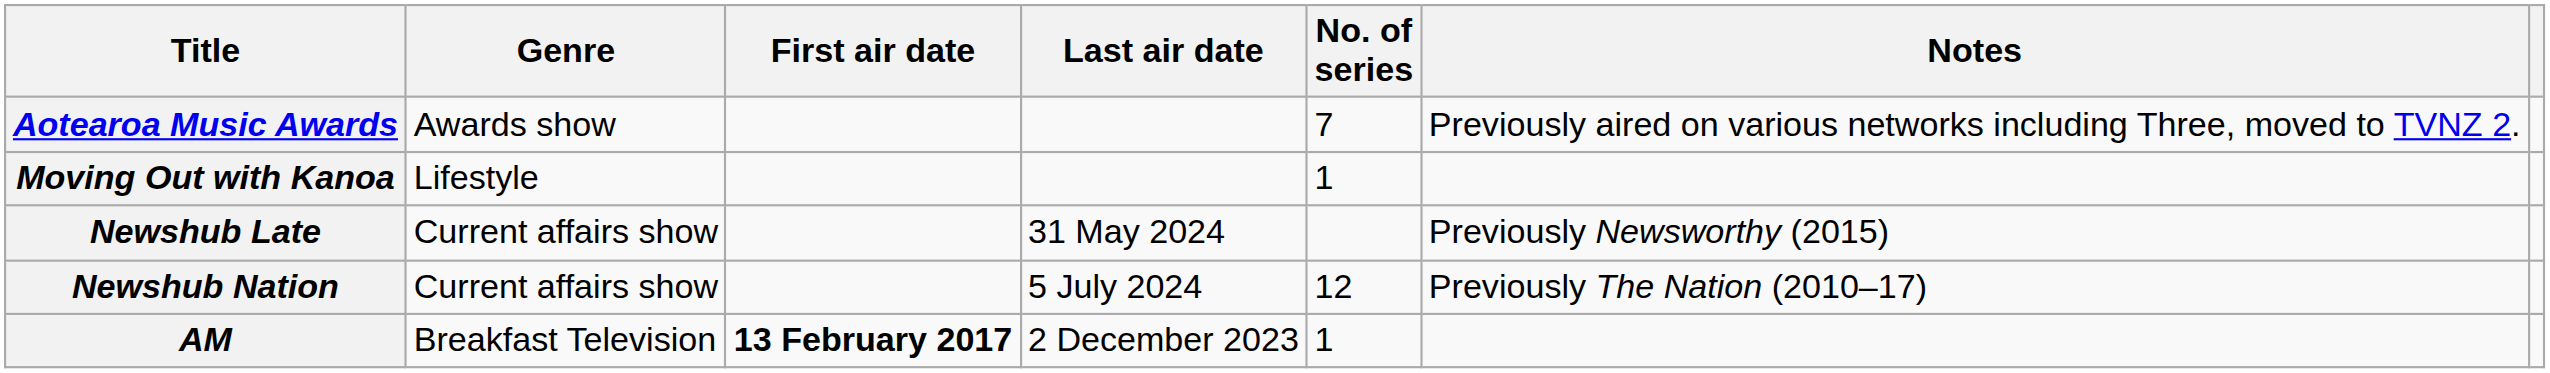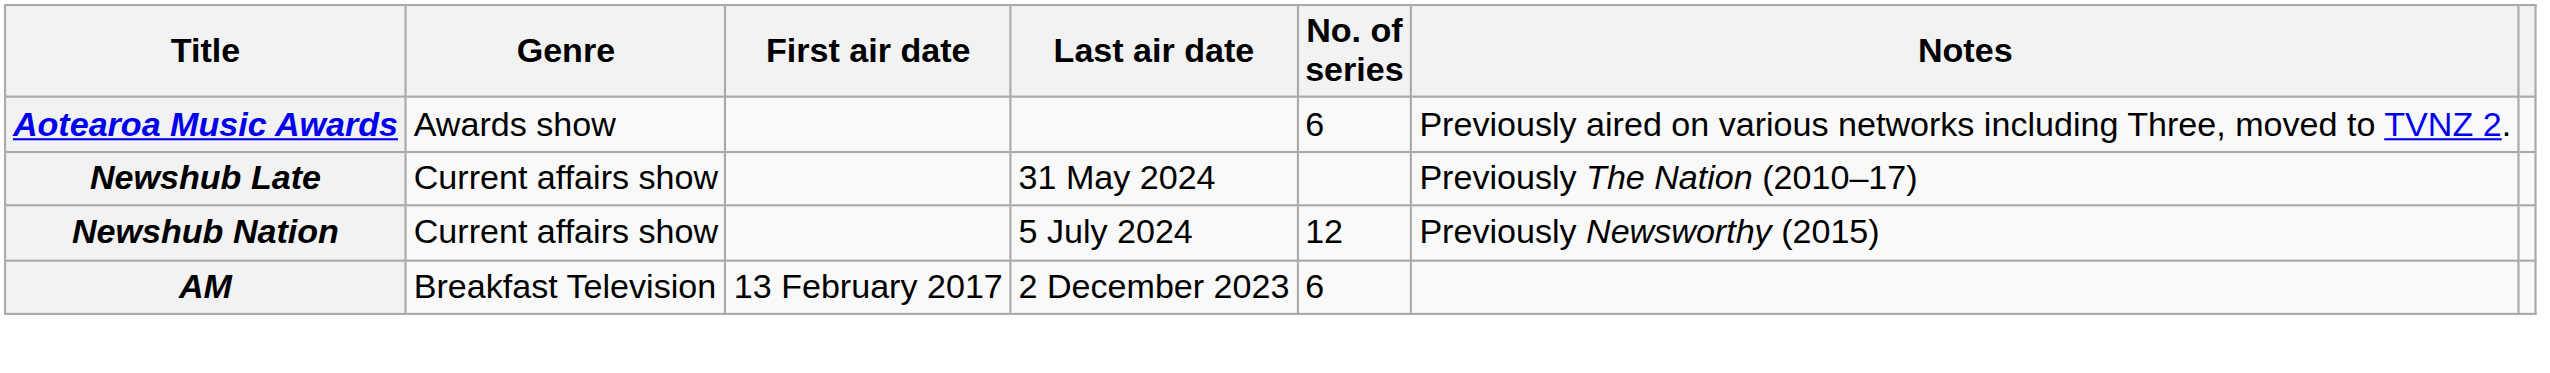 <table class="wikitable plainrowheaders sortable">
 <tr>
 <th scope="col">Title</th>
 <th scope="col">Genre</th>
 <th scope="col">First air date</th>
 <th scope="col">Last air date</th>
 <th scope="col">No. of<br>series</th>
 <th scope="col" class="unsortable">Notes</th>
 <th scope="col" class="unsortable"></th>
 </tr>
 <tr>
 <th scope="row"><em><a href='#'>Aotearoa Music Awards</a></em></th>
 <td>Awards show</td>
 <td></td>
 <td></td>
-<td>7</td>
+<td>6</td>
 <td>Previously aired on various networks including Three, moved to <a href='#'>TVNZ 2</a>.</td>
-<td style="text-align:center;"></td>
-</tr>
-<tr>
-<th scope="row"><em>Moving Out with Kanoa</em></th>
-<td>Lifestyle</td>
-<td></td>
-<td></td>
-<td>1</td>
-<td></td>
 <td style="text-align:center;"></td>
 </tr>
 <tr>
 <th><em>Newshub Late</em></th>
 <td>Current affairs show</td>
 <td></td>
 <td>31 May 2024</td>
 <td></td>
-<td>Previously <em>Newsworthy</em> (2015)</td>
+<td>Previously <em>The Nation</em> (2010–17)</td>
 <td></td>
 </tr>
 <tr>
 <th><em>Newshub Nation</em></th>
 <td>Current affairs show</td>
 <td></td>
 <td>5 July 2024</td>
 <td>12</td>
-<td>Previously <em>The Nation</em> (2010–17)</td>
+<td>Previously <em>Newsworthy</em> (2015)</td>
 <td></td>
 </tr>
 <tr>
 <th><em>AM</em></th>
 <td>Breakfast Television</td>
-<td><strong>13 February 2017</strong></td>
+<td>13 February 2017</td>
 <td>2 December 2023</td>
-<td>1</td>
+<td>6</td>
 <td></td>
 <td></td>
 </tr>
 </table>
